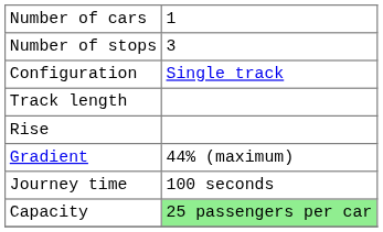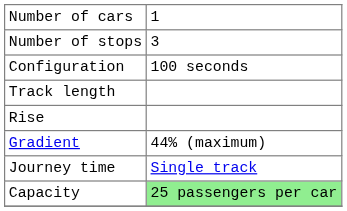 <table border="1" cellspacing="0" cellpadding="3" style="border-collapse:collapse; font-size:95%; margin-right:10px; margin-bottom:5px;">
 <tr>
 <td>Number of cars</td>
 <td>1</td>
 </tr>
 <tr>
 <td>Number of stops</td>
 <td>3</td>
 </tr>
 <tr>
 <td>Configuration</td>
-<td><a href='#'>Single track</a></td>
+<td>100 seconds</td>
 </tr>
 <tr>
 <td>Track length</td>
 <td></td>
 </tr>
 <tr>
 <td>Rise</td>
 <td></td>
 </tr>
 <tr>
 <td><a href='#'>Gradient</a></td>
 <td>44% (maximum)</td>
 </tr>
 <tr>
 <td>Journey time</td>
-<td>100 seconds</td>
+<td><a href='#'>Single track</a></td>
 </tr>
 <tr>
 <td>Capacity</td>
 <td style="background: lightgreen;">25 passengers per car</td>
 </tr>
 <tr>
 </tr>
 </table>
